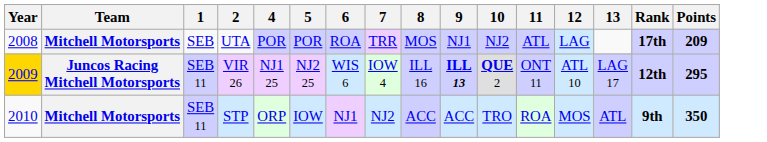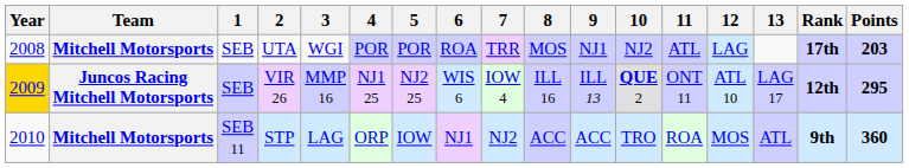 <table class="wikitable" style="text-align:center; font-size:90%">
 <tr>
 <th>Year</th>
 <th>Team</th>
 <th>1</th>
 <th>2</th>
+<th>3</th>
 <th>4</th>
 <th>5</th>
 <th>6</th>
 <th>7</th>
 <th>8</th>
 <th>9</th>
 <th>10</th>
 <th>11</th>
 <th>12</th>
 <th>13</th>
 <th>Rank</th>
 <th>Points</th>
 </tr>
 <tr>
 <td><a href='#'>2008</a></td>
 <th><a href='#'>Mitchell Motorsports</a></th>
 <td><a href='#'>SEB</a></td>
 <td><a href='#'>UTA</a></td>
+<td><a href='#'>WGI</a></td>
 <td style="background:#CFCFFF;"><a href='#'>POR</a><br> </td>
 <td style="background:#CFCFFF;"><a href='#'>POR</a> <br></td>
 <td style="background:#CFCFFF;"><a href='#'>ROA</a><br> </td>
 <td style="background:#EFCFFF;"><a href='#'>TRR</a><br></td>
 <td style="background:#CFCFFF;"><a href='#'>MOS</a><br> </td>
 <td style="background:#CFCFFF;"><a href='#'>NJ1</a><br> </td>
 <td style="background:#CFCFFF;"><a href='#'>NJ2</a><br> </td>
 <td style="background:#CFCFFF;"><a href='#'>ATL</a><br> </td>
 <td style="background:#CFEAFF;"><a href='#'>LAG</a><br> </td>
 <td></td>
 <td style="background:#CFCFFF;"><strong>17th</strong></td>
-<td style="background:#CFCFFF;"><strong>209</strong></td>
+<td style="background:#CFCFFF;"><strong>203</strong></td>
 </tr>
 <tr>
 <td style="background: gold;"><a href='#'>2009</a></td>
 <th><a href='#'>Juncos Racing</a><br><a href='#'>Mitchell Motorsports</a></th>
-<td style="background:#CFCFFF;"><a href='#'>SEB</a><br><small>11</small></td>
+<td style="background:#CFCFFF;"><a href='#'>SEB</a><br></td>
 <td style="background:#EFCFFF;"><a href='#'>VIR</a><br><small>26</small></td>
+<td style="background:#CFCFFF;"><a href='#'>MMP</a><br><small>16</small></td>
 <td style="background:#EFCFFF;"><a href='#'>NJ1</a><br><small>25</small></td>
 <td style="background:#EFCFFF;"><a href='#'>NJ2</a><br><small>25</small></td>
 <td style="background:#CFEAFF;"><a href='#'>WIS</a><br><small>6</small></td>
 <td style="background:#DFFFDF;"><a href='#'>IOW</a><br><small>4</small></td>
 <td style="background:#CFCFFF;"><a href='#'>ILL</a><br><small>16</small></td>
-<td style="background:#CFCFFF;"><strong><a href='#'>ILL</a><em><br><small>13</small></strong></td>
+<td style="background:#CFCFFF;"><a href='#'>ILL</a><em><br><small>13</small></td>
 <td style="background:#DFDFDF;"><strong><a href='#'>QUE</a></strong><br><small>2</small></td>
 <td style="background:#CFCFFF;"><a href='#'>ONT</a><br><small>11</small></td>
 <td style="background:#CFEAFF;"><a href='#'>ATL</a><br><small>10</small></td>
 <td style="background:#CFCFFF;"><a href='#'>LAG</a><br><small>17</small></td>
 <td style="background:#CFCFFF;"><strong>12th</strong></td>
 <td style="background:#CFCFFF;"><strong>295</strong></td>
 </tr>
 <tr>
 <td><a href='#'>2010</a></td>
 <th><a href='#'>Mitchell Motorsports</a></th>
 <td style="background:#CFCFFF;"><a href='#'>SEB</a><br><small>11</small></td>
 <td style="background:#CFEAFF;"><a href='#'>STP</a><br></td>
+<td style="background:#CFEAFF;"><a href='#'>LAG</a><br></td>
 <td style="background:#DFFFDF;"><a href='#'>ORP</a><br></td>
 <td style="background:#CFEAFF;"><a href='#'>IOW</a><br></td>
 <td style="background:#EFCFFF;"><a href='#'>NJ1</a><br></td>
 <td style="background:#CFEAFF;"><a href='#'>NJ2</a><br></td>
 <td style="background:#CFCFFF;"><a href='#'>ACC</a><br></td>
 <td style="background:#CFEAFF;"><a href='#'>ACC</a><br></td>
 <td style="background:#CFEAFF;"><a href='#'>TRO</a><br></td>
 <td style="background:#DFFFDF;"><a href='#'>ROA</a><br></td>
 <td style="background:#CFEAFF;"><a href='#'>MOS</a><br></td>
 <td style="background:#CFCFFF;"><a href='#'>ATL</a><br></td>
 <td style="background:#CFEAFF;"><strong>9th</strong></td>
-<td style="background:#CFEAFF;"><strong>350</strong></td>
+<td style="background:#CFEAFF;"><strong>360</strong></td>
 </tr>
 </table>
